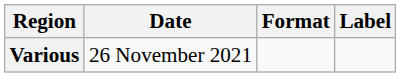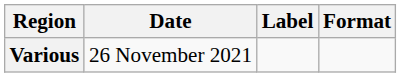 <table class="wikitable plainrowheaders">
 <tr>
 <th scope="col">Region</th>
 <th scope="col">Date</th>
+<th scope="col">Label</th>
 <th scope="col">Format</th>
-<th scope="col">Label</th>
 </tr>
 <tr>
 <th scope="row">Various</th>
 <td>26 November 2021</td>
 <td></td>
 <td></td>
 </tr>
 </table>
